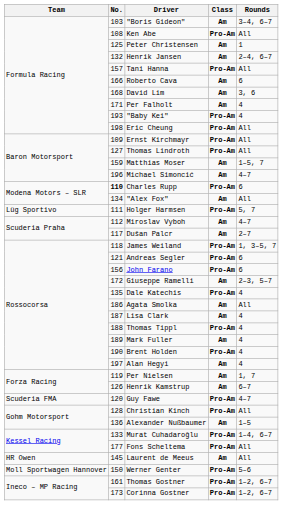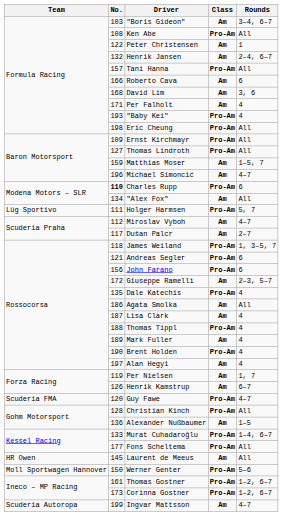 <table class="wikitable" style="font-size:90%;">
 <tr>
 <th>Team</th>
 <th>No.</th>
 <th>Driver</th>
 <th>Class</th>
 <th>Rounds</th>
 </tr>
 <tr>
 <td rowspan=10> Formula Racing</td>
 <td align=center>103</td>
 <td> "Boris Gideon"</td>
 <td align=center><strong><span>Am</span></strong></td>
 <td>3–4, 6–7</td>
 </tr>
 <tr>
 <td align=center>108</td>
 <td> Ken Abe</td>
 <td align=center><strong><span>Pro-Am</span></strong></td>
 <td>All</td>
 </tr>
 <tr>
-<td align=center>125</td>
+<td align=center>122</td>
 <td> Peter Christensen</td>
 <td align=center><strong><span>Am</span></strong></td>
 <td>1</td>
 </tr>
 <tr>
 <td align=center>132</td>
 <td> Henrik Jansen</td>
 <td align=center><strong><span>Am</span></strong></td>
 <td>2–4, 6–7</td>
 </tr>
 <tr>
 <td align=center>157</td>
 <td> Tani Hanna</td>
 <td align=center><strong><span>Pro-Am</span></strong></td>
 <td>All</td>
 </tr>
 <tr>
 <td align=center>166</td>
 <td> Roberto Cava</td>
 <td align=center><strong><span>Am</span></strong></td>
 <td>6</td>
 </tr>
 <tr>
 <td align=center>168</td>
 <td> David Lim</td>
 <td align=center><strong><span>Am</span></strong></td>
 <td>3, 6</td>
 </tr>
 <tr>
 <td align=center>171</td>
 <td> Per Falholt</td>
 <td align=center><strong><span>Am</span></strong></td>
 <td>4</td>
 </tr>
 <tr>
 <td align=center>193</td>
 <td> "Baby Kei"</td>
 <td align=center><strong><span>Pro-Am</span></strong></td>
 <td>4</td>
 </tr>
 <tr>
 <td align=center>198</td>
 <td> Eric Cheung</td>
 <td align=center><strong><span>Pro-Am</span></strong></td>
 <td>All</td>
 </tr>
 <tr>
 <td rowspan=4> Baron Motorsport</td>
 <td align=center>109</td>
 <td> Ernst Kirchmayr</td>
 <td align=center><strong><span>Pro-Am</span></strong></td>
 <td>All</td>
 </tr>
 <tr>
 <td align=center>127</td>
 <td> Thomas Lindroth</td>
 <td align=center><strong><span>Pro-Am</span></strong></td>
 <td>All</td>
 </tr>
 <tr>
 <td align=center>159</td>
 <td> Matthias Moser</td>
 <td align=center><strong><span>Am</span></strong></td>
 <td>1–5, 7</td>
 </tr>
 <tr>
 <td align=center>196</td>
 <td> Michael Simoncić</td>
 <td align=center><strong><span>Am</span></strong></td>
 <td>4–7</td>
 </tr>
 <tr>
 <td rowspan=2> Modena Motors – SLR</td>
 <td align=center><strong>110</strong></td>
 <td> Charles Rupp</td>
 <td align=center><strong><span>Pro-Am</span></strong></td>
 <td>6</td>
 </tr>
 <tr>
 <td align=center>134</td>
 <td> "Alex Fox"</td>
 <td align=center><strong><span>Am</span></strong></td>
 <td>All</td>
 </tr>
 <tr>
 <td> Lüg Sportivo</td>
 <td align=center>111</td>
 <td> Holger Harmsen</td>
 <td align=center><strong><span>Pro-Am</span></strong></td>
 <td>5, 7</td>
 </tr>
 <tr>
 <td rowspan=2> Scuderia Praha</td>
 <td align=center>112</td>
 <td> Miroslav Vyboh</td>
 <td align=center><strong><span>Am</span></strong></td>
 <td>4–7</td>
 </tr>
 <tr>
 <td align=center>117</td>
 <td> Dušan Palcr</td>
 <td align=center><strong><span>Am</span></strong></td>
 <td>2–7</td>
 </tr>
 <tr>
 <td rowspan=11> Rossocorsa</td>
 <td align=center>118</td>
 <td> James Weiland</td>
 <td align=center><strong><span>Pro-Am</span></strong></td>
 <td>1, 3–5, 7</td>
 </tr>
 <tr>
 <td align=center>121</td>
 <td> Andreas Segler</td>
 <td align=center><strong><span>Pro-Am</span></strong></td>
 <td>6</td>
 </tr>
 <tr>
 <td align=center>156</td>
 <td> <a href='#'>John Farano</a></td>
 <td align=center><strong><span>Pro-Am</span></strong></td>
 <td>6</td>
 </tr>
 <tr>
 <td align=center>172</td>
 <td> Giuseppe Ramelli</td>
 <td align=center><strong><span>Am</span></strong></td>
 <td>2–3, 5–7</td>
 </tr>
 <tr>
 <td align=center>135</td>
 <td> Dale Katechis</td>
 <td align=center><strong><span>Pro-Am</span></strong></td>
 <td>4</td>
 </tr>
 <tr>
 <td align=center>186</td>
 <td> Agata Smolka</td>
 <td align=center><strong><span>Am</span></strong></td>
 <td>All</td>
 </tr>
 <tr>
 <td align=center>187</td>
 <td> Lisa Clark</td>
 <td align=center><strong><span>Am</span></strong></td>
 <td>4</td>
 </tr>
 <tr>
 <td align=center>188</td>
 <td> Thomas Tippl</td>
 <td align=center><strong><span>Pro-Am</span></strong></td>
 <td>4</td>
 </tr>
 <tr>
 <td align=center>189</td>
 <td> Mark Fuller</td>
 <td align=center><strong><span>Am</span></strong></td>
 <td>4</td>
 </tr>
 <tr>
 <td align=center>190</td>
 <td> Brent Holden</td>
 <td align=center><strong><span>Pro-Am</span></strong></td>
 <td>4</td>
 </tr>
 <tr>
 <td align=center>197</td>
 <td> Alan Hegyi</td>
 <td align=center><strong><span>Am</span></strong></td>
 <td>4</td>
 </tr>
 <tr>
 <td rowspan=2> Forza Racing</td>
 <td align=center>119</td>
 <td> Per Nielsen</td>
 <td align=center><strong><span>Am</span></strong></td>
 <td>1, 7</td>
 </tr>
 <tr>
 <td align=center>126</td>
 <td> Henrik Kamstrup</td>
 <td align=center><strong><span>Am</span></strong></td>
 <td>6–7</td>
 </tr>
 <tr>
 <td> Scuderia FMA</td>
 <td align=center>120</td>
 <td> Guy Fawe</td>
 <td align=center><strong><span>Pro-Am</span></strong></td>
 <td>4–7</td>
 </tr>
 <tr>
 <td rowspan=2> Gohm Motorsport</td>
 <td align=center>128</td>
 <td> Christian Kinch</td>
 <td align=center><strong><span>Pro-Am</span></strong></td>
 <td>All</td>
 </tr>
 <tr>
 <td align=center>136</td>
 <td> Alexander Nußbaumer</td>
 <td align=center><strong><span>Am</span></strong></td>
 <td>1–5</td>
 </tr>
 <tr>
 <td rowspan=2> <a href='#'>Kessel Racing</a></td>
 <td align=center>133</td>
 <td> Murat Cuhadaroğlu</td>
 <td align=center><strong><span>Pro-Am</span></strong></td>
 <td>1–4, 6–7</td>
 </tr>
 <tr>
 <td align=center>177</td>
 <td> Fons Scheltema</td>
 <td align=center><strong><span>Pro-Am</span></strong></td>
 <td>All</td>
 </tr>
 <tr>
 <td> HR Owen</td>
 <td align=center>145</td>
 <td> Laurent de Meeus</td>
 <td align=center><strong><span>Am</span></strong></td>
 <td>All</td>
 </tr>
 <tr>
 <td> Moll Sportwagen Hannover</td>
 <td align=center>150</td>
 <td> Werner Genter</td>
 <td align=center><strong><span>Pro-Am</span></strong></td>
 <td>5–6</td>
 </tr>
 <tr>
 <td rowspan=2> Ineco – MP Racing</td>
 <td align=center>161</td>
 <td> Thomas Gostner</td>
 <td align=center><strong><span>Pro-Am</span></strong></td>
 <td>1–2, 6–7</td>
 </tr>
 <tr>
 <td align=center>173</td>
 <td> Corinna Gostner</td>
 <td align=center><strong><span>Pro-Am</span></strong></td>
 <td>1–2, 6–7</td>
 </tr>
+<tr>
+<td> Scuderia Autoropa</td>
+<td align=center>199</td>
+<td> Ingvar Mattsson</td>
+<td align=center><strong><span>Am</span></strong></td>
+<td>4–7</td>
+</tr>
 </table>
